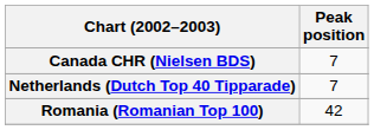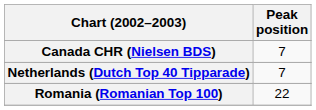 <table class="wikitable sortable plainrowheaders" style="text-align:center">
 <tr>
 <th>Chart (2002–2003)</th>
 <th>Peak<br>position</th>
 </tr>
 <tr>
 </tr>
 <tr>
 </tr>
 <tr>
 </tr>
 <tr>
 <th scope="row">Canada CHR (<a href='#'>Nielsen BDS</a>)</th>
 <td>7</td>
 </tr>
 <tr>
 </tr>
 <tr>
 <th scope="row">Netherlands (<a href='#'>Dutch Top 40 Tipparade</a>)</th>
 <td>7</td>
 </tr>
 <tr>
 </tr>
 <tr>
 </tr>
 <tr>
 <th scope="row">Romania (<a href='#'>Romanian Top 100</a>)</th>
-<td>42</td>
+<td>22</td>
 </tr>
 <tr>
 </tr>
 <tr>
 </tr>
 <tr>
 </tr>
 <tr>
 </tr>
 <tr>
 </tr>
 <tr>
 </tr>
 </table>
